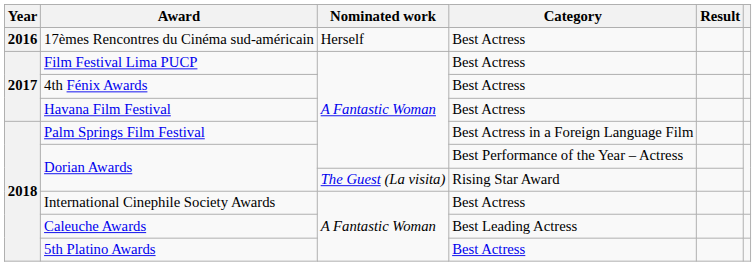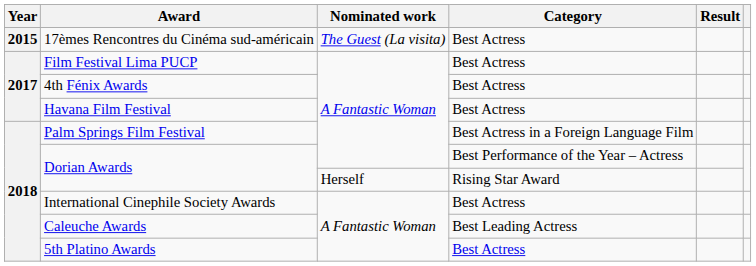 <table class="wikitable plainrowheaders sortable">
 <tr>
 <th scope="col">Year</th>
 <th scope="col">Award</th>
 <th scope="col">Nominated work</th>
 <th scope="col">Category</th>
 <th scope="col" class="unsortable">Result</th>
 <th scope="col" class="unsortable"></th>
 </tr>
 <tr>
-<th scope="row">2016</th>
+<th scope="row">2015</th>
 <td>17èmes Rencontres du Cinéma sud-américain</td>
-<td>Herself</td>
+<td><em><a href='#'>The Guest</a> (La visita)</em></td>
 <td>Best Actress</td>
 <td></td>
 <td style="text-align:center;"></td>
 </tr>
 <tr>
 <th scope="row" rowspan=3>2017</th>
 <td><a href='#'>Film Festival Lima PUCP</a></td>
 <td rowspan=5><em><a href='#'>A Fantastic Woman</a></em></td>
 <td>Best Actress</td>
 <td></td>
 <td style="text-align:center;"></td>
 </tr>
 <tr>
 <td>4th <a href='#'>Fénix Awards</a></td>
 <td>Best Actress</td>
 <td></td>
 <td align=center></td>
 </tr>
 <tr>
 <td><a href='#'>Havana Film Festival</a></td>
 <td>Best Actress</td>
 <td></td>
 <td align=center></td>
 </tr>
 <tr>
 <th scope="row" rowspan=6>2018</th>
 <td><a href='#'>Palm Springs Film Festival</a></td>
 <td>Best Actress in a Foreign Language Film</td>
 <td></td>
 <td style="text-align:center;"></td>
 </tr>
 <tr>
 <td rowspan=2><a href='#'>Dorian Awards</a></td>
 <td>Best Performance of the Year – Actress</td>
 <td></td>
 <td rowspan="2" style="text-align:center;"></td>
 </tr>
 <tr>
-<td><em><a href='#'>The Guest</a> (La visita)</em></td>
+<td>Herself</td>
 <td>Rising Star Award</td>
 <td></td>
 </tr>
 <tr>
 <td>International Cinephile Society Awards</td>
 <td rowspan=3><em>A Fantastic Woman</em></td>
 <td>Best Actress</td>
 <td></td>
 <td style="text-align:center;"></td>
 </tr>
 <tr>
 <td><a href='#'>Caleuche Awards</a></td>
 <td>Best Leading Actress</td>
 <td></td>
 <td style="text-align:center;"></td>
 </tr>
 <tr>
 <td><a href='#'>5th Platino Awards</a></td>
 <td><a href='#'>Best Actress</a></td>
 <td></td>
 <td align=center></td>
 </tr>
 </table>
